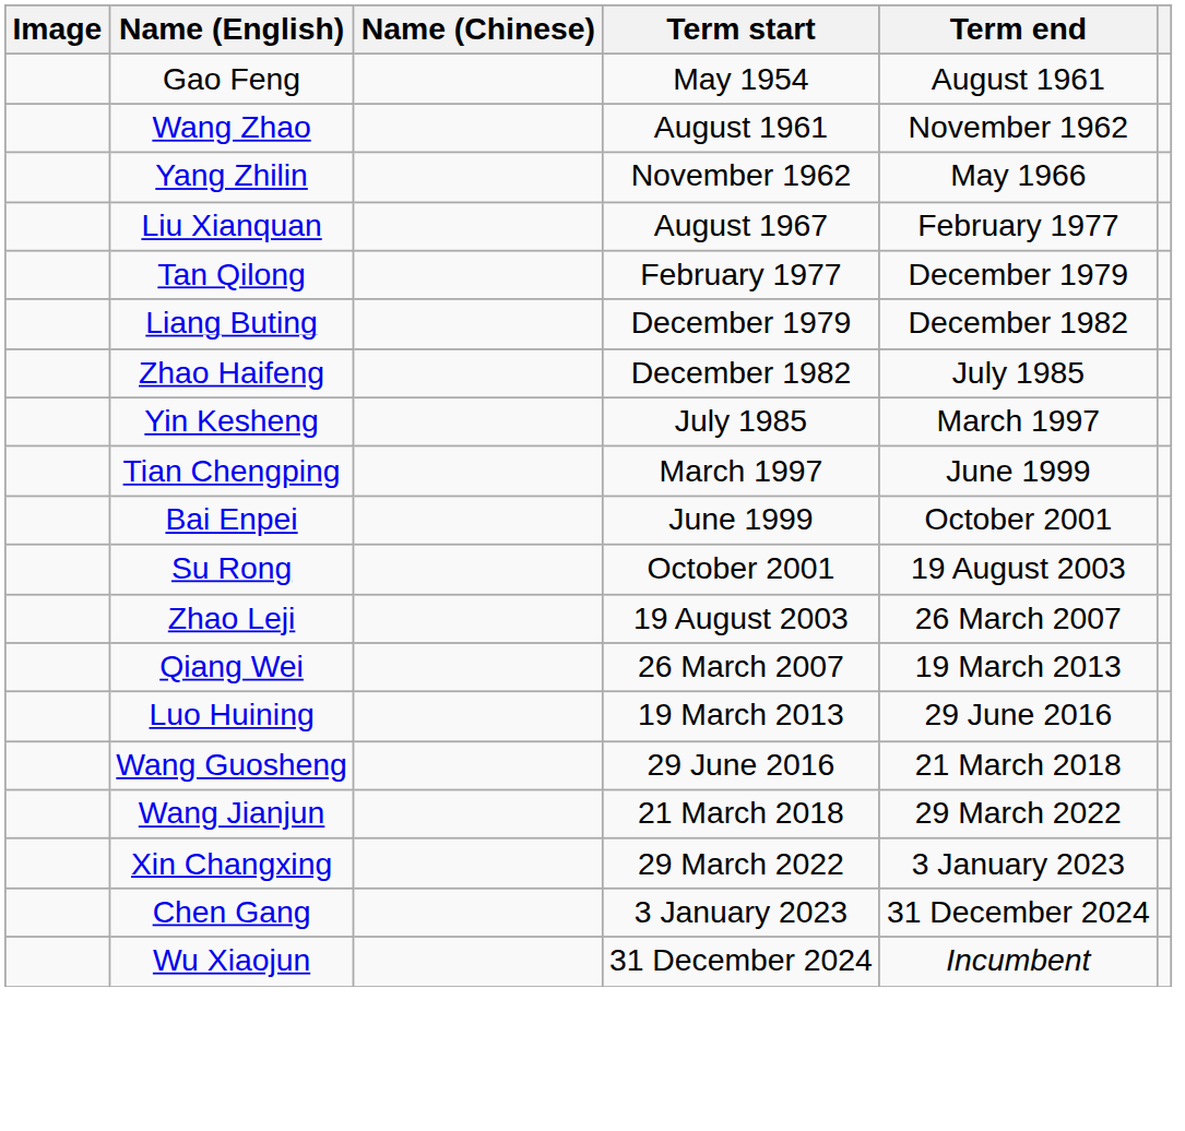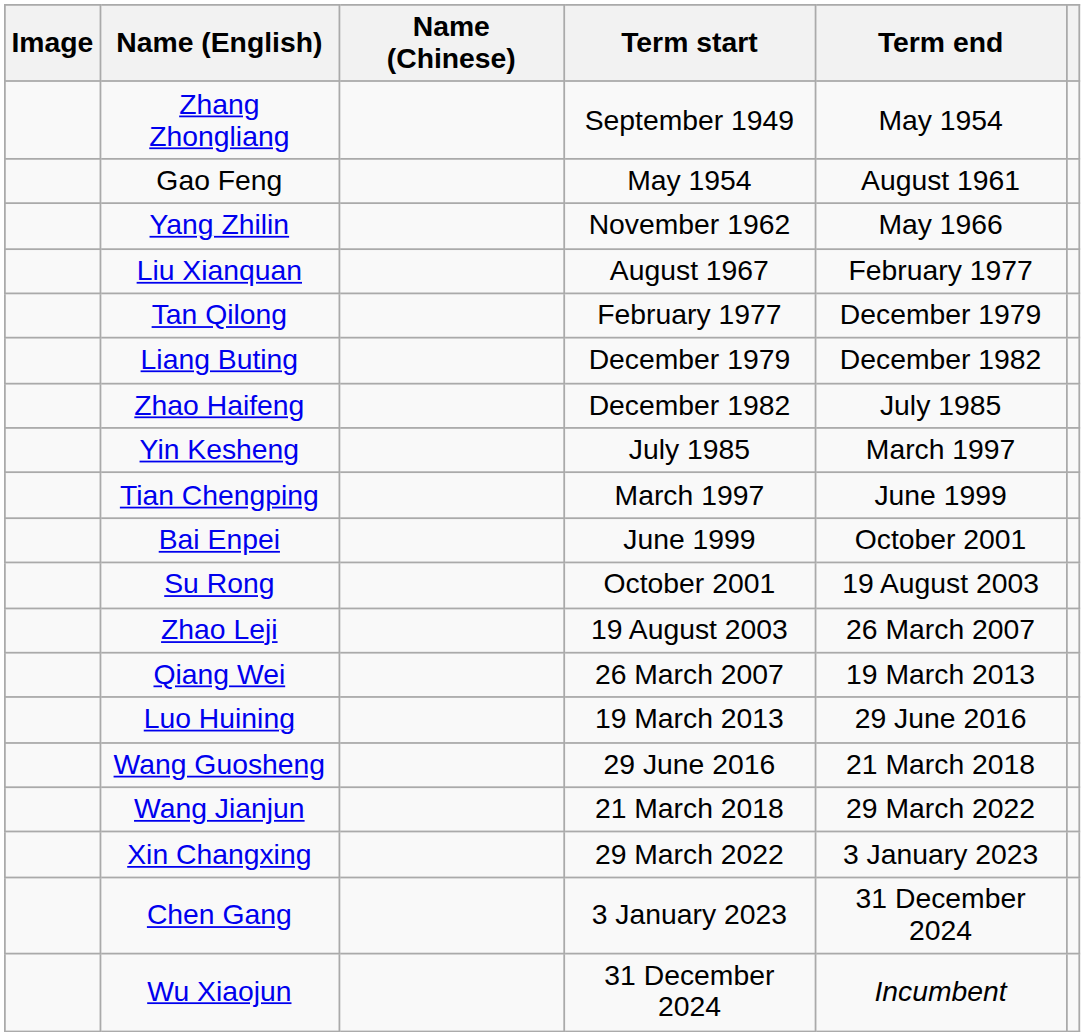 <table class="wikitable" style="text-align:center">
 <tr>
 <th>Image</th>
 <th>Name (English)</th>
 <th>Name (Chinese)</th>
 <th>Term start</th>
 <th>Term end</th>
 <th></th>
 </tr>
 <tr>
 <td></td>
+<td><a href='#'>Zhang Zhongliang</a></td>
+<td></td>
+<td>September 1949</td>
+<td>May 1954</td>
+<td></td>
+</tr>
+<tr>
+<td></td>
 <td>Gao Feng</td>
 <td></td>
 <td>May 1954</td>
 <td>August 1961</td>
-<td></td>
-</tr>
-<tr>
-<td></td>
-<td><a href='#'>Wang Zhao</a></td>
-<td></td>
-<td>August 1961</td>
-<td>November 1962</td>
 <td></td>
 </tr>
 <tr>
 <td></td>
 <td><a href='#'>Yang Zhilin</a></td>
 <td></td>
 <td>November 1962</td>
 <td>May 1966</td>
 <td></td>
 </tr>
 <tr>
 <td></td>
 <td><a href='#'>Liu Xianquan</a></td>
 <td></td>
 <td>August 1967</td>
 <td>February 1977</td>
 <td></td>
 </tr>
 <tr>
 <td></td>
 <td><a href='#'>Tan Qilong</a></td>
 <td></td>
 <td>February 1977</td>
 <td>December 1979</td>
 <td></td>
 </tr>
 <tr>
 <td></td>
 <td><a href='#'>Liang Buting</a></td>
 <td></td>
 <td>December 1979</td>
 <td>December 1982</td>
 <td></td>
 </tr>
 <tr>
 <td></td>
 <td><a href='#'>Zhao Haifeng</a></td>
 <td></td>
 <td>December 1982</td>
 <td>July 1985</td>
 <td></td>
 </tr>
 <tr>
 <td></td>
 <td><a href='#'>Yin Kesheng</a></td>
 <td></td>
 <td>July 1985</td>
 <td>March 1997</td>
 <td></td>
 </tr>
 <tr>
 <td></td>
 <td><a href='#'>Tian Chengping</a></td>
 <td></td>
 <td>March 1997</td>
 <td>June 1999</td>
 <td></td>
 </tr>
 <tr>
 <td></td>
 <td><a href='#'>Bai Enpei</a></td>
 <td></td>
 <td>June 1999</td>
 <td>October 2001</td>
 <td></td>
 </tr>
 <tr>
 <td></td>
 <td><a href='#'>Su Rong</a></td>
 <td></td>
 <td>October 2001</td>
 <td>19 August 2003</td>
 <td></td>
 </tr>
 <tr>
 <td></td>
 <td><a href='#'>Zhao Leji</a></td>
 <td></td>
 <td>19 August 2003</td>
 <td>26 March 2007</td>
 <td></td>
 </tr>
 <tr>
 <td></td>
 <td><a href='#'>Qiang Wei</a></td>
 <td></td>
 <td>26 March 2007</td>
 <td>19 March 2013</td>
 <td></td>
 </tr>
 <tr>
 <td></td>
 <td><a href='#'>Luo Huining</a></td>
 <td></td>
 <td>19 March 2013</td>
 <td>29 June 2016</td>
 <td></td>
 </tr>
 <tr>
 <td></td>
 <td><a href='#'>Wang Guosheng</a></td>
 <td></td>
 <td>29 June 2016</td>
 <td>21 March 2018</td>
 <td></td>
 </tr>
 <tr>
 <td></td>
 <td><a href='#'>Wang Jianjun</a></td>
 <td></td>
 <td>21 March 2018</td>
 <td>29 March 2022</td>
 <td></td>
 </tr>
 <tr>
 <td></td>
 <td><a href='#'>Xin Changxing</a></td>
 <td></td>
 <td>29 March 2022</td>
 <td>3 January 2023</td>
 <td></td>
 </tr>
 <tr>
 <td></td>
 <td><a href='#'>Chen Gang</a></td>
 <td></td>
 <td>3 January 2023</td>
 <td>31 December 2024</td>
 <td></td>
 </tr>
 <tr>
 <td></td>
 <td><a href='#'>Wu Xiaojun</a></td>
 <td></td>
 <td>31 December 2024</td>
 <td><em>Incumbent</em></td>
 <td></td>
 </tr>
 </table>
